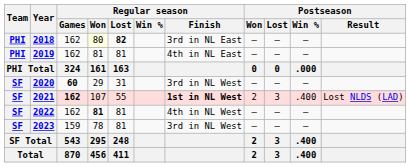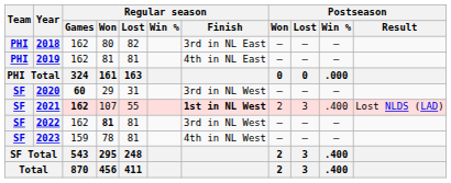 <table class="wikitable" style="font-size: 95%; text-align:center;">
 <tr>
 <th rowspan="2">Team</th>
 <th rowspan="2">Year</th>
 <th colspan="5">Regular season</th>
 <th colspan="4">Postseason</th>
 </tr>
 <tr>
 <th>Games</th>
 <th>Won</th>
 <th>Lost</th>
 <th>Win %</th>
 <th>Finish</th>
 <th>Won</th>
 <th>Lost</th>
 <th>Win %</th>
 <th>Result</th>
 </tr>
 <tr>
 <th><a href='#'>PHI</a></th>
 <th><a href='#'>2018</a></th>
 <td>162</td>
-<td style="background: lightyellow;">80</td>
-<td><strong>82</strong></td>
+<td>80</td>
+<td>82</td>
 <td></td>
 <td>3rd in NL East</td>
 <td>–</td>
 <td>–</td>
 <td>–</td>
 <td></td>
 </tr>
 <tr>
 <th><a href='#'>PHI</a></th>
 <th><a href='#'>2019</a></th>
 <td>162</td>
 <td>81</td>
 <td>81</td>
 <td></td>
 <td>4th in NL East</td>
 <td>–</td>
 <td>–</td>
 <td>–</td>
 <td></td>
 </tr>
 <tr>
 <th colspan="2">PHI Total</th>
 <th>324</th>
 <th>161</th>
 <th>163</th>
 <th></th>
 <th></th>
 <th>0</th>
 <th>0</th>
 <th>.000</th>
 <th></th>
 </tr>
 <tr>
 <th><a href='#'>SF</a></th>
 <th><a href='#'>2020</a></th>
 <td><strong>60</strong></td>
 <td>29</td>
 <td>31</td>
 <td></td>
 <td>3rd in NL West</td>
 <td>–</td>
 <td>–</td>
 <td>–</td>
 <td></td>
 </tr>
 <tr ! style="background:#fdd;">
 <th><a href='#'>SF</a></th>
 <th><a href='#'>2021</a></th>
 <td><strong>162</strong></td>
 <td>107</td>
 <td>55</td>
 <td></td>
 <td><strong>1st in NL West</strong></td>
 <td>2</td>
 <td>3</td>
 <td>.400</td>
 <td>Lost <a href='#'>NLDS</a> (<a href='#'>LAD</a>)</td>
 </tr>
 <tr>
 <th><a href='#'>SF</a></th>
 <th><a href='#'>2022</a></th>
 <td>162</td>
 <td><strong>81</strong></td>
 <td>81</td>
 <td></td>
-<td>4th in NL West</td>
+<td>3rd in NL West</td>
 <td>–</td>
 <td>–</td>
 <td>–</td>
 <td></td>
 </tr>
 <tr>
 <th><a href='#'>SF</a></th>
 <th><a href='#'>2023</a></th>
 <td>159</td>
 <td>78</td>
 <td>81</td>
 <td></td>
-<td>3rd in NL West</td>
+<td>4th in NL West</td>
 <td>–</td>
 <td>–</td>
 <td>–</td>
 <td></td>
 </tr>
 <tr>
 <th colspan="2">SF Total</th>
 <th>543</th>
 <th>295</th>
 <th>248</th>
 <th></th>
 <th></th>
 <th>2</th>
 <th>3</th>
 <th>.400</th>
 <th></th>
 </tr>
 <tr>
 <th colspan="2">Total</th>
 <th>870</th>
 <th>456</th>
 <th>411</th>
 <th></th>
 <th></th>
 <th>2</th>
 <th>3</th>
 <th>.400</th>
 <th></th>
 </tr>
 </table>
